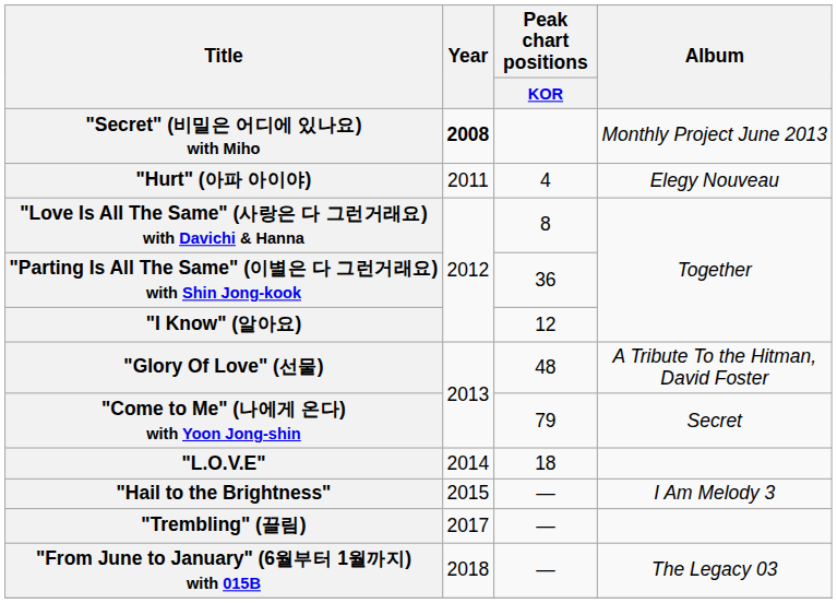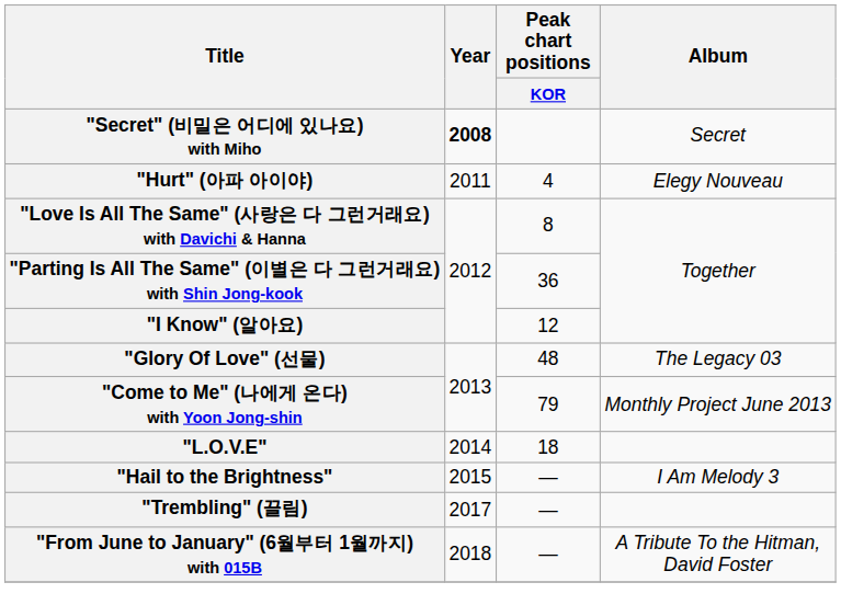 <table class="wikitable plainrowheaders" style="text-align:center;">
 <tr>
 <th scope="col" rowspan="2">Title</th>
 <th scope="col" rowspan="2">Year</th>
 <th scope="col" colspan="1" style="width:5em;">Peak chart positions</th>
 <th scope="col" rowspan="2">Album</th>
 </tr>
 <tr>
 <th><small><a href='#'>KOR</a></small><br></th>
 </tr>
 <tr>
 <th scope="row">"Secret" (비밀은 어디에 있나요)<br><small>with Miho</small></th>
 <td><strong>2008</strong></td>
 <td></td>
-<td><em>Monthly Project June 2013</em></td>
+<td><em>Secret</em></td>
 </tr>
 <tr>
 <th scope="row">"Hurt" (아파 아이야)</th>
 <td>2011</td>
 <td>4</td>
 <td><em>Elegy Nouveau</em></td>
 </tr>
 <tr>
 <th scope="row">"Love Is All The Same" (사랑은 다 그런거래요)<br><small>with <a href='#'>Davichi</a> & Hanna</small></th>
 <td rowspan="3">2012</td>
 <td>8</td>
 <td rowspan="3"><em>Together</em></td>
 </tr>
 <tr>
 <th scope="row">"Parting Is All The Same" (이별은 다 그런거래요)<br><small>with <a href='#'>Shin Jong-kook</a></small></th>
 <td>36</td>
 </tr>
 <tr>
 <th scope="row">"I Know" (알아요)<br></th>
 <td>12</td>
 </tr>
 <tr>
 <th scope="row">"Glory Of Love" (선물)</th>
 <td rowspan="2">2013</td>
 <td>48</td>
-<td><em>A Tribute To the Hitman,<br>David Foster</em></td>
+<td><em>The Legacy 03</em></td>
 </tr>
 <tr>
 <th scope="row">"Come to Me" (나에게 온다)<br><small>with <a href='#'>Yoon Jong-shin</a></small></th>
 <td>79</td>
-<td><em>Secret</em></td>
+<td><em>Monthly Project June 2013</em></td>
 </tr>
 <tr>
 <th scope="row">"L.O.V.E"</th>
 <td>2014</td>
 <td>18</td>
 <td></td>
 </tr>
 <tr>
 <th scope="row">"Hail to the Brightness"</th>
 <td>2015</td>
 <td>—</td>
 <td><em>I Am Melody 3</em></td>
 </tr>
 <tr>
 <th scope="row">"Trembling" (끌림)</th>
 <td>2017</td>
 <td>—</td>
 <td></td>
 </tr>
 <tr>
 <th scope="row">"From June to January" (6월부터 1월까지)<br><small>with <a href='#'>015B</a></small></th>
 <td>2018</td>
 <td>—</td>
-<td><em>The Legacy 03</em></td>
+<td><em>A Tribute To the Hitman,<br>David Foster</em></td>
 </tr>
 <tr>
 </tr>
 </table>
